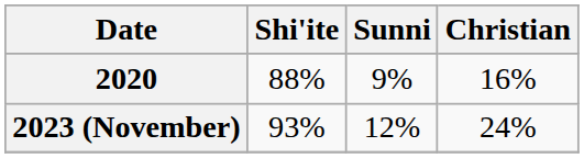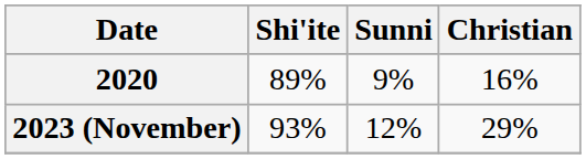 <table class="wikitable floatright" style="text-align: center;">
 <tr>
 <th>Date</th>
 <th>Shi'ite</th>
 <th>Sunni</th>
 <th>Christian</th>
 </tr>
 <tr>
 <th>2020</th>
-<td>88%</td>
+<td>89%</td>
 <td>9%</td>
 <td>16%</td>
 </tr>
 <tr>
 <th>2023 (November)</th>
 <td>93%</td>
 <td>12%</td>
-<td>24%</td>
+<td>29%</td>
 </tr>
 <tr>
 </tr>
 </table>
